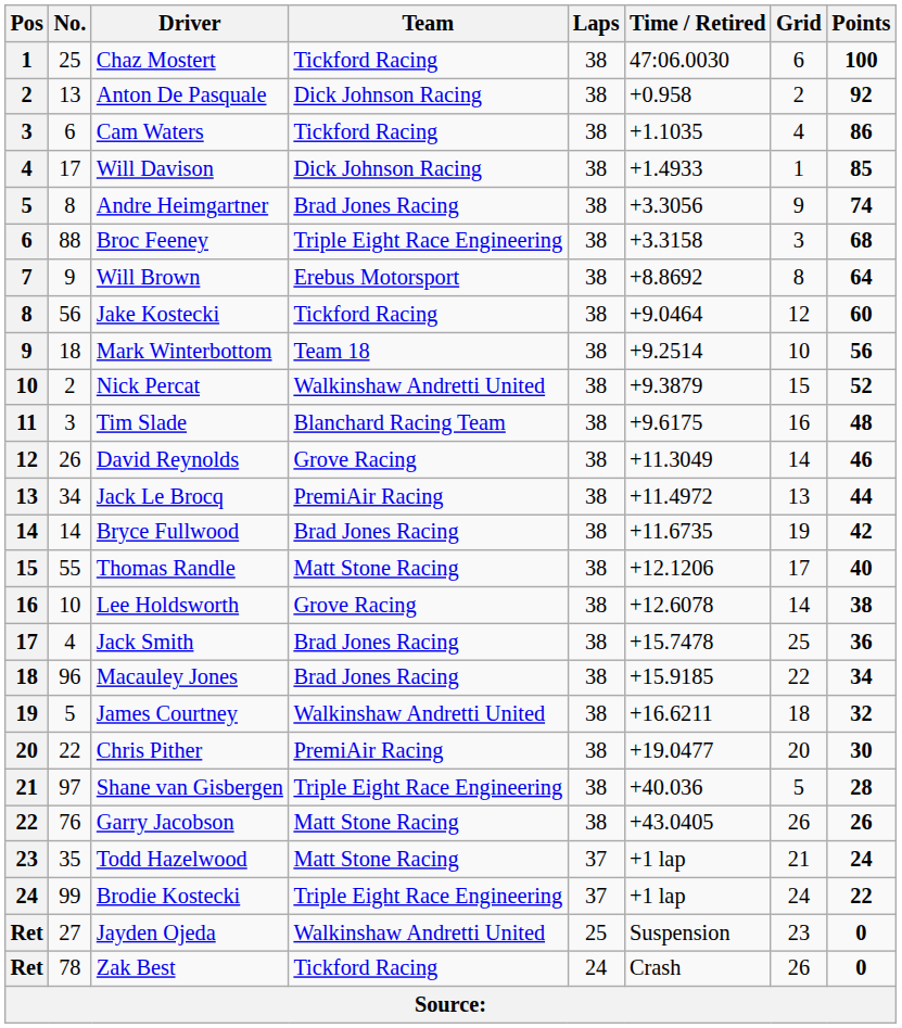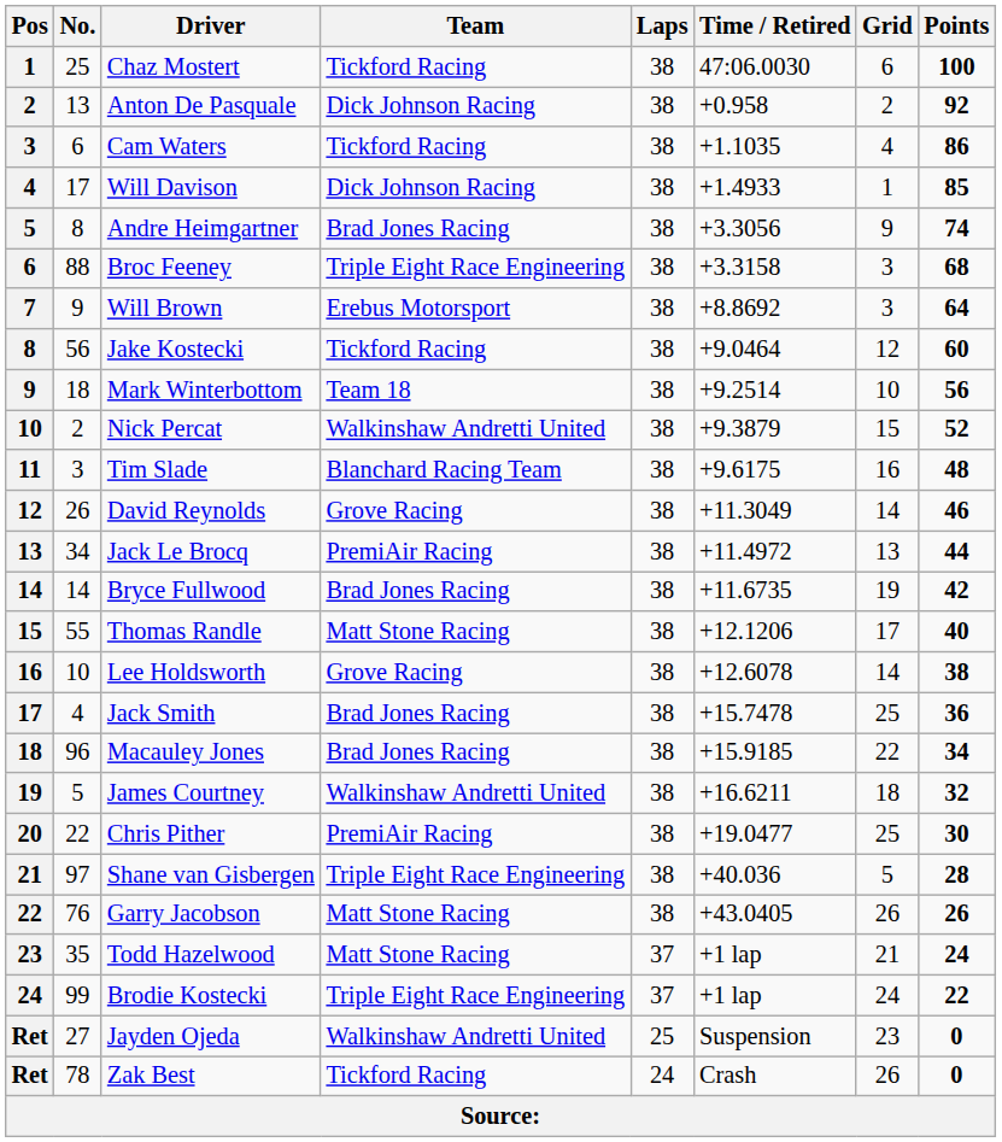 <table class="wikitable" style="font-size:90%;">
 <tr>
 <th>Pos</th>
 <th>No.</th>
 <th>Driver</th>
 <th>Team</th>
 <th>Laps</th>
 <th>Time / Retired</th>
 <th>Grid</th>
 <th>Points</th>
 </tr>
 <tr>
 <th>1</th>
 <td align="center">25</td>
 <td> <a href='#'>Chaz Mostert</a></td>
 <td><a href='#'>Tickford Racing</a></td>
 <td align="center">38</td>
 <td>47:06.0030</td>
 <td align="center">6</td>
 <td align="center"><strong>100</strong></td>
 </tr>
 <tr>
 <th>2</th>
 <td align="center">13</td>
 <td> <a href='#'>Anton De Pasquale</a></td>
 <td><a href='#'>Dick Johnson Racing</a></td>
 <td align="center">38</td>
 <td>+0.958</td>
 <td align="center">2</td>
 <td align="center"><strong>92</strong></td>
 </tr>
 <tr>
 <th>3</th>
 <td align="center">6</td>
 <td> <a href='#'>Cam Waters</a></td>
 <td><a href='#'>Tickford Racing</a></td>
 <td align="center">38</td>
 <td>+1.1035</td>
 <td align="center">4</td>
 <td align="center"><strong>86</strong></td>
 </tr>
 <tr>
 <th>4</th>
 <td align="center">17</td>
 <td> <a href='#'>Will Davison</a></td>
 <td><a href='#'>Dick Johnson Racing</a></td>
 <td align="center">38</td>
 <td>+1.4933</td>
 <td align="center">1</td>
 <td align="center"><strong>85</strong></td>
 </tr>
 <tr>
 <th>5</th>
 <td align="center">8</td>
 <td> <a href='#'>Andre Heimgartner</a></td>
 <td><a href='#'>Brad Jones Racing</a></td>
 <td align="center">38</td>
 <td>+3.3056</td>
 <td align="center">9</td>
 <td align="center"><strong>74</strong></td>
 </tr>
 <tr>
 <th>6</th>
 <td align="center">88</td>
 <td> <a href='#'>Broc Feeney</a></td>
 <td><a href='#'>Triple Eight Race Engineering</a></td>
 <td align="center">38</td>
 <td>+3.3158</td>
 <td align="center">3</td>
 <td align="center"><strong>68</strong></td>
 </tr>
 <tr>
 <th>7</th>
 <td align="center">9</td>
 <td> <a href='#'>Will Brown</a></td>
 <td><a href='#'>Erebus Motorsport</a></td>
 <td align="center">38</td>
 <td>+8.8692</td>
-<td align="center">8</td>
+<td align="center">3</td>
 <td align="center"><strong>64</strong></td>
 </tr>
 <tr>
 <th>8</th>
 <td align="center">56</td>
 <td> <a href='#'>Jake Kostecki</a></td>
 <td><a href='#'>Tickford Racing</a></td>
 <td align="center">38</td>
 <td>+9.0464</td>
 <td align="center">12</td>
 <td align="center"><strong>60</strong></td>
 </tr>
 <tr>
 <th>9</th>
 <td align="center">18</td>
 <td> <a href='#'>Mark Winterbottom</a></td>
 <td><a href='#'>Team 18</a></td>
 <td align="center">38</td>
 <td>+9.2514</td>
 <td align="center">10</td>
 <td align="center"><strong>56</strong></td>
 </tr>
 <tr>
 <th>10</th>
 <td align="center">2</td>
 <td> <a href='#'>Nick Percat</a></td>
 <td><a href='#'>Walkinshaw Andretti United</a></td>
 <td align="center">38</td>
 <td>+9.3879</td>
 <td align="center">15</td>
 <td align="center"><strong>52</strong></td>
 </tr>
 <tr>
 <th>11</th>
 <td align="center">3</td>
 <td> <a href='#'>Tim Slade</a></td>
 <td><a href='#'>Blanchard Racing Team</a></td>
 <td align="center">38</td>
 <td>+9.6175</td>
 <td align="center">16</td>
 <td align="center"><strong>48</strong></td>
 </tr>
 <tr>
 <th>12</th>
 <td align="center">26</td>
 <td> <a href='#'>David Reynolds</a></td>
 <td><a href='#'>Grove Racing</a></td>
 <td align="center">38</td>
 <td>+11.3049</td>
 <td align="center">14</td>
 <td align="center"><strong>46</strong></td>
 </tr>
 <tr>
 <th>13</th>
 <td align="center">34</td>
 <td> <a href='#'>Jack Le Brocq</a></td>
 <td><a href='#'>PremiAir Racing</a></td>
 <td align="center">38</td>
 <td>+11.4972</td>
 <td align="center">13</td>
 <td align="center"><strong>44</strong></td>
 </tr>
 <tr>
 <th>14</th>
 <td align="center">14</td>
 <td> <a href='#'>Bryce Fullwood</a></td>
 <td><a href='#'>Brad Jones Racing</a></td>
 <td align="center">38</td>
 <td>+11.6735</td>
 <td align="center">19</td>
 <td align="center"><strong>42</strong></td>
 </tr>
 <tr>
 <th>15</th>
 <td align="center">55</td>
 <td> <a href='#'>Thomas Randle</a></td>
 <td><a href='#'>Matt Stone Racing</a></td>
 <td align="center">38</td>
 <td>+12.1206</td>
 <td align="center">17</td>
 <td align="center"><strong>40</strong></td>
 </tr>
 <tr>
 <th>16</th>
 <td align="center">10</td>
 <td> <a href='#'>Lee Holdsworth</a></td>
 <td><a href='#'>Grove Racing</a></td>
 <td align="center">38</td>
 <td>+12.6078</td>
 <td align="center">14</td>
 <td align="center"><strong>38</strong></td>
 </tr>
 <tr>
 <th>17</th>
 <td align="center">4</td>
 <td> <a href='#'>Jack Smith</a></td>
 <td><a href='#'>Brad Jones Racing</a></td>
 <td align="center">38</td>
 <td>+15.7478</td>
 <td align="center">25</td>
 <td align="center"><strong>36</strong></td>
 </tr>
 <tr>
 <th>18</th>
 <td align="center">96</td>
 <td> <a href='#'>Macauley Jones</a></td>
 <td><a href='#'>Brad Jones Racing</a></td>
 <td align="center">38</td>
 <td>+15.9185</td>
 <td align="center">22</td>
 <td align="center"><strong>34</strong></td>
 </tr>
 <tr>
 <th>19</th>
 <td align="center">5</td>
 <td> <a href='#'>James Courtney</a></td>
 <td><a href='#'>Walkinshaw Andretti United</a></td>
 <td align="center">38</td>
 <td>+16.6211</td>
 <td align="center">18</td>
 <td align="center"><strong>32</strong></td>
 </tr>
 <tr>
 <th>20</th>
 <td align="center">22</td>
 <td> <a href='#'>Chris Pither</a></td>
 <td><a href='#'>PremiAir Racing</a></td>
 <td align="center">38</td>
 <td>+19.0477</td>
-<td align="center">20</td>
+<td align="center">25</td>
 <td align="center"><strong>30</strong></td>
 </tr>
 <tr>
 <th>21</th>
 <td align="center">97</td>
 <td> <a href='#'>Shane van Gisbergen</a></td>
 <td><a href='#'>Triple Eight Race Engineering</a></td>
 <td align="center">38</td>
 <td>+40.036</td>
 <td align="center">5</td>
 <td align="center"><strong>28</strong></td>
 </tr>
 <tr>
 <th>22</th>
 <td align="center">76</td>
 <td> <a href='#'>Garry Jacobson</a></td>
 <td><a href='#'>Matt Stone Racing</a></td>
 <td align="center">38</td>
 <td>+43.0405</td>
 <td align="center">26</td>
 <td align="center"><strong>26</strong></td>
 </tr>
 <tr>
 <th>23</th>
 <td align="center">35</td>
 <td> <a href='#'>Todd Hazelwood</a></td>
 <td><a href='#'>Matt Stone Racing</a></td>
 <td align="center">37</td>
 <td>+1 lap</td>
 <td align="center">21</td>
 <td align="center"><strong>24</strong></td>
 </tr>
 <tr>
 <th>24</th>
 <td align="center">99</td>
 <td> <a href='#'>Brodie Kostecki</a></td>
 <td><a href='#'>Triple Eight Race Engineering</a></td>
 <td align="center">37</td>
 <td>+1 lap</td>
 <td align="center">24</td>
 <td align="center"><strong>22</strong></td>
 </tr>
 <tr>
 <th>Ret</th>
 <td align="center">27</td>
 <td> <a href='#'>Jayden Ojeda</a></td>
 <td><a href='#'>Walkinshaw Andretti United</a></td>
 <td align="center">25</td>
 <td>Suspension</td>
 <td align="center">23</td>
 <td align="center"><strong>0</strong></td>
 </tr>
 <tr>
 <th>Ret</th>
 <td align="center">78</td>
 <td> <a href='#'>Zak Best</a></td>
 <td><a href='#'>Tickford Racing</a></td>
 <td align="center">24</td>
 <td>Crash</td>
 <td align="center">26</td>
 <td align="center"><strong>0</strong></td>
 </tr>
 <tr>
 <th colspan=9>Source:</th>
 </tr>
 </table>
